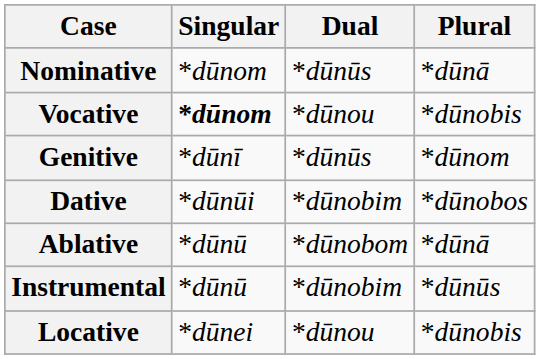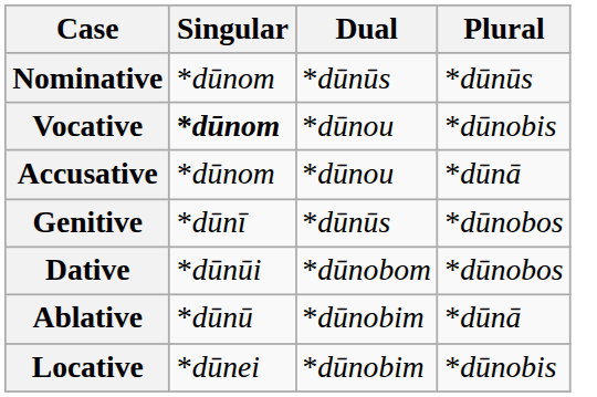 <table class="wikitable">
 <tr>
 <th>Case</th>
 <th>Singular</th>
 <th>Dual</th>
 <th>Plural</th>
 </tr>
 <tr>
 <th>Nominative</th>
 <td>*<em>dūnom</em></td>
 <td>*<em>dūnūs</em></td>
-<td>*<em>dūnā</em></td>
+<td>*<em>dūnūs</em></td>
 </tr>
 <tr>
 <th>Vocative</th>
 <td><strong>*<em>dūnom</em></strong></td>
 <td>*<em>dūnou</em></td>
 <td>*<em>dūnobis</em></td>
 </tr>
 <tr>
+<th>Accusative</th>
+<td>*<em>dūnom</em></td>
+<td>*<em>dūnou</em></td>
+<td>*<em>dūnā</em></td>
+</tr>
+<tr>
 <th>Genitive</th>
 <td>*<em>dūnī</em></td>
 <td>*<em>dūnūs</em></td>
-<td>*<em>dūnom</em></td>
+<td>*<em>dūnobos</em></td>
 </tr>
 <tr>
 <th>Dative</th>
 <td>*<em>dūnūi</em></td>
-<td>*<em>dūnobim</em></td>
+<td>*<em>dūnobom</em></td>
 <td>*<em>dūnobos</em></td>
 </tr>
 <tr>
 <th>Ablative</th>
 <td>*<em>dūnū</em></td>
-<td>*<em>dūnobom</em></td>
+<td>*<em>dūnobim</em></td>
 <td>*<em>dūnā</em></td>
-</tr>
-<tr>
-<th>Instrumental</th>
-<td>*<em>dūnū</em></td>
-<td>*<em>dūnobim</em></td>
-<td>*<em>dūnūs</em></td>
 </tr>
 <tr>
 <th>Locative</th>
 <td>*<em>dūnei</em></td>
-<td>*<em>dūnou</em></td>
+<td>*<em>dūnobim</em></td>
 <td>*<em>dūnobis</em></td>
 </tr>
 </table>
